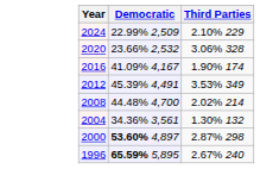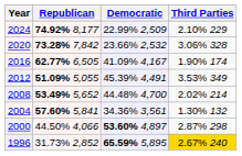 <table class="wikitable" style="float:right; font-size:95%;">
 <tr style="background:lightgray">
 <th>Year</th>
+<th><a href='#'>Republican</a></th>
 <th><a href='#'>Democratic</a></th>
 <th><a href='#'>Third Parties</a></th>
 </tr>
 <tr>
 <td style="text-align:center; background:#fff3f3"><a href='#'>2024</a></td>
+<td style="text-align:center; background:#fff3f3"><strong>74.92%</strong> <em>8,177</em></td>
 <td style="text-align:center; background:#f0f0ff">22.99% <em>2,509</em></td>
 <td style="text-align:center">2.10% <em>229</em></td>
 </tr>
 <tr>
 <td style="text-align:center; background:#fff3f3"><a href='#'>2020</a></td>
+<td style="text-align:center; background:#fff3f3"><strong>73.28%</strong> <em>7,842</em></td>
 <td style="text-align:center; background:#f0f0ff">23.66% <em>2,532</em></td>
 <td style="text-align:center">3.06% <em>328</em></td>
 </tr>
 <tr>
 <td style="text-align:center; background:#fff3f3"><a href='#'>2016</a></td>
+<td style="text-align:center; background:#fff3f3"><strong>62.77%</strong> <em>6,505</em></td>
 <td style="text-align:center; background:#f0f0ff">41.09% <em>4,167</em></td>
 <td style="text-align:center">1.90% <em>174</em></td>
 </tr>
 <tr>
 <td style="text-align:center; background:#f0f0ff"><a href='#'>2012</a></td>
+<td style="text-align:center; background:#fff3f3"><strong>51.09%</strong> <em>5,055</em></td>
 <td style="text-align:center; background:#f0f0ff">45.39% <em>4,491</em></td>
 <td style="text-align:center">3.53% <em>349</em></td>
 </tr>
 <tr>
 <td style="text-align:center; background:#f0f0ff"><a href='#'>2008</a></td>
+<td style="text-align:center; background:#fff3f3"><strong>53.49%</strong> <em>5,652</em></td>
 <td style="text-align:center; background:#f0f0ff">44.48% <em>4,700</em></td>
 <td style="text-align:center">2.02% <em>214</em></td>
 </tr>
 <tr>
 <td style="text-align:center; background:#fff3f3"><a href='#'>2004</a></td>
+<td style="text-align:center; background:#fff3f3"><strong>57.60%</strong> <em>5,841</em></td>
 <td style="text-align:center; background:#f0f0ff">34.36% <em>3,561</em></td>
 <td style="text-align:center">1.30% <em>132</em></td>
 </tr>
 <tr>
 <td style="text-align:center; background:#f0f0ff"><a href='#'>2000</a></td>
+<td style="text-align:center; background:#fff3f3">44.50% <em>4,066</em></td>
 <td style="text-align:center; background:#f0f0ff"><strong>53.60%</strong> <em>4,897</em></td>
 <td style="text-align:center">2.87% <em>298</em></td>
 </tr>
 <tr>
 <td style="text-align:center; background:#f0f0ff"><a href='#'>1996</a></td>
+<td style="text-align:center; background:#fff3f3">31.73% <em>2,852</em></td>
 <td style="text-align:center; background:#f0f0ff"><strong>65.59%</strong> <em>5,895</em></td>
-<td style="text-align:center">2.67% <em>240</em></td>
+<td style="background: gold; text-align:center">2.67% <em>240</em></td>
 </tr>
 </table>
